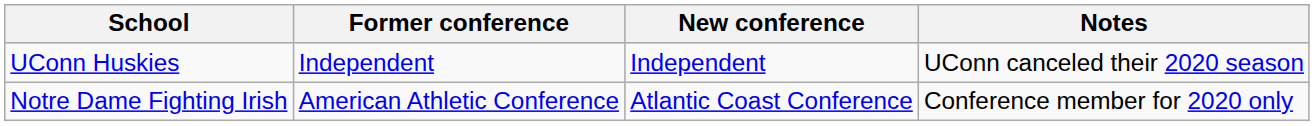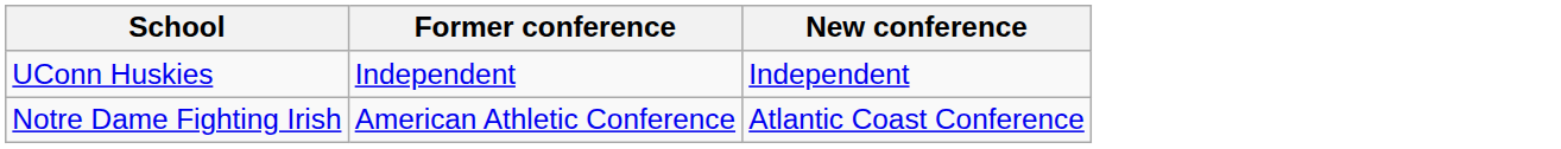 <table class="wikitable sortable">
 <tr>
 <th>School</th>
 <th>Former conference</th>
 <th>New conference</th>
-<th>Notes</th>
 </tr>
 <tr>
 <td><a href='#'>UConn Huskies</a></td>
 <td><a href='#'>Independent</a></td>
 <td><a href='#'>Independent</a></td>
-<td>UConn canceled their <a href='#'>2020 season</a></td>
 </tr>
 <tr>
 <td><a href='#'>Notre Dame Fighting Irish</a></td>
 <td><a href='#'>American Athletic Conference</a></td>
 <td><a href='#'>Atlantic Coast Conference</a></td>
-<td>Conference member for <a href='#'>2020 only</a></td>
 </tr>
 </table>
